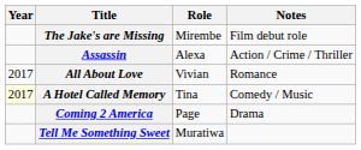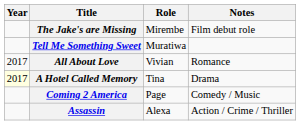 <table class="wikitable plainrowheaders sortable">
 <tr>
 <th scope="col">Year</th>
 <th scope="col">Title</th>
 <th scope="col">Role</th>
 <th scope="col" class="unsortable">Notes</th>
 </tr>
 <tr>
 <td></td>
 <th scope="row"><em>The Jake's are Missing</em></th>
 <td>Mirembe</td>
 <td>Film debut role</td>
 </tr>
 <tr>
 <td></td>
-<th scope="row"><em><a href='#'>Assassin</a></em></th>
-<td>Alexa</td>
-<td>Action / Crime / Thriller</td>
+<th scope="row"><em><a href='#'>Tell Me Something Sweet</a></em></th>
+<td>Muratiwa</td>
+<td></td>
 </tr>
 <tr>
 <td>2017</td>
 <th><em>All About Love</em> </th>
 <td>Vivian</td>
 <td>Romance</td>
 </tr>
 <tr>
 <td style="background: lightyellow;">2017</td>
 <th><em>A Hotel Called Memory</em> </th>
 <td>Tina</td>
-<td>Comedy / Music</td>
+<td>Drama</td>
 </tr>
 <tr>
 <td></td>
 <th scope="row"><em><a href='#'>Coming 2 America</a></em></th>
 <td>Page</td>
-<td>Drama</td>
+<td>Comedy / Music</td>
 </tr>
 <tr>
 <td></td>
-<th scope="row"><em><a href='#'>Tell Me Something Sweet</a></em></th>
-<td>Muratiwa</td>
-<td></td>
+<th scope="row"><em><a href='#'>Assassin</a></em></th>
+<td>Alexa</td>
+<td>Action / Crime / Thriller</td>
 </tr>
 </table>
